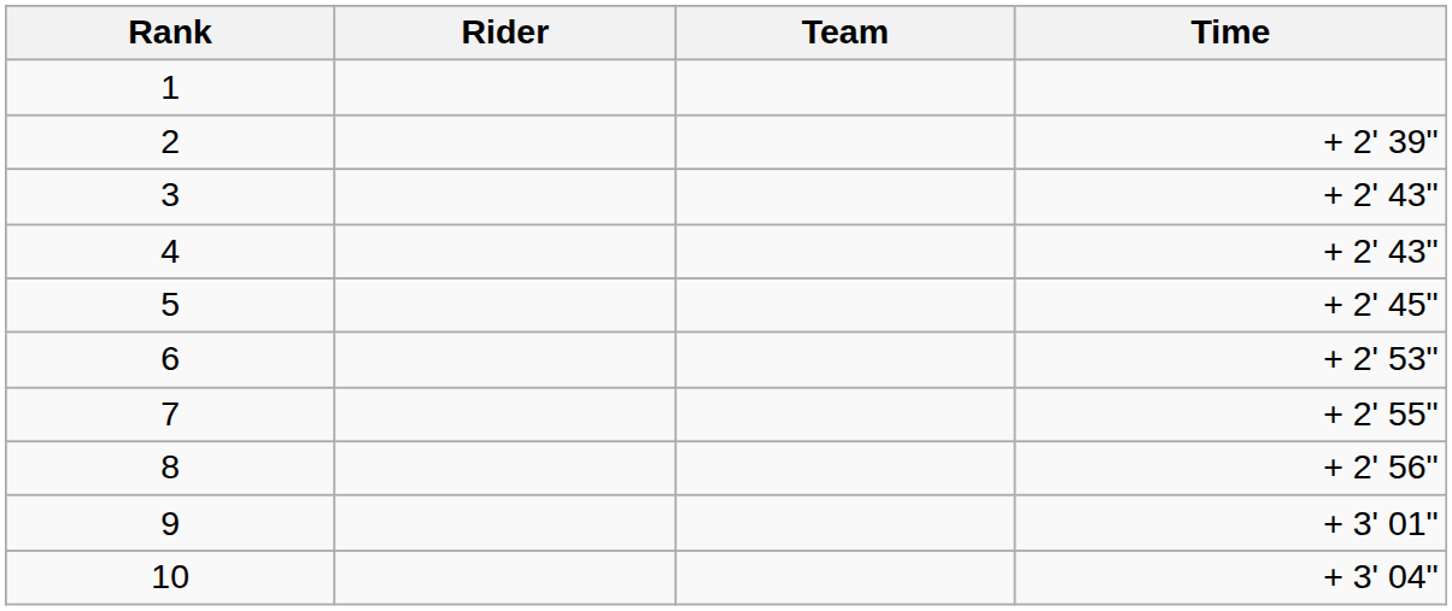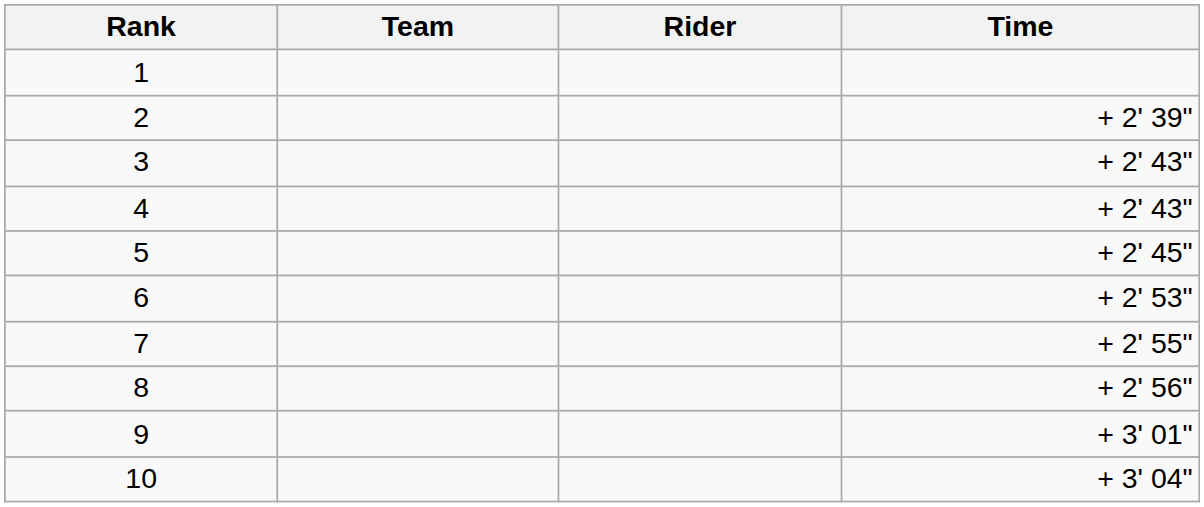 <table class="wikitable" style="width:42em;margin-bottom:0;">
 <tr>
 <th scope="col">Rank</th>
+<th scope="col">Team</th>
 <th scope="col">Rider</th>
-<th scope="col">Team</th>
 <th scope="col">Time</th>
 </tr>
 <tr>
 <td style="text-align:center;">1</td>
+<td></td>
 <td><s></s>  </td>
-<td></td>
 <td style="text-align:right;"></td>
 </tr>
 <tr>
 <td style="text-align:center;">2</td>
 <td></td>
 <td></td>
 <td style="text-align:right;">+  2' 39"</td>
 </tr>
 <tr>
 <td style="text-align:center;">3</td>
 <td></td>
 <td></td>
 <td style="text-align:right;">+ 2' 43"</td>
 </tr>
 <tr>
 <td style="text-align:center;">4</td>
 <td></td>
 <td></td>
 <td style="text-align:right;">+  2' 43"</td>
 </tr>
 <tr>
 <td style="text-align:center;">5</td>
+<td></td>
 <td> </td>
-<td></td>
 <td style="text-align:right;">+  2' 45"</td>
 </tr>
 <tr>
 <td style="text-align:center;">6</td>
 <td></td>
 <td></td>
 <td style="text-align:right;">+  2' 53"</td>
 </tr>
 <tr>
 <td style="text-align:center;">7</td>
 <td></td>
 <td></td>
 <td style="text-align:right;">+ 2' 55"</td>
 </tr>
 <tr>
 <td style="text-align:center;">8</td>
 <td></td>
 <td></td>
 <td style="text-align:right;">+ 2' 56"</td>
 </tr>
 <tr>
 <td style="text-align:center;">9</td>
 <td></td>
 <td></td>
 <td style="text-align:right;">+ 3' 01"</td>
 </tr>
 <tr>
 <td style="text-align:center;">10</td>
 <td></td>
 <td></td>
 <td style="text-align:right;">+ 3' 04"</td>
 </tr>
 </table>
